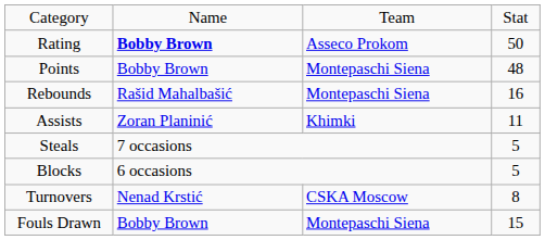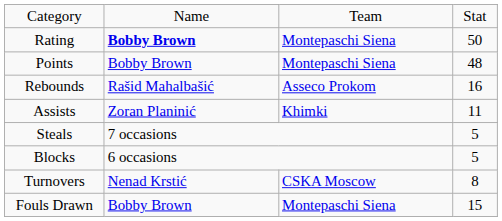 <table class="wikitable sortable" style="text-align: center">
 <tr>
 <td width=100>Category</td>
 <td width=180>Name</td>
 <td width=180>Team</td>
 <td width=40>Stat</td>
 </tr>
 <tr>
 <td>Rating</td>
 <td align="left"><strong> <a href='#'>Bobby Brown</a></strong></td>
-<td align="left"> <a href='#'>Asseco Prokom</a></td>
+<td align="left"> <a href='#'>Montepaschi Siena</a></td>
 <td>50</td>
 </tr>
 <tr>
 <td>Points</td>
 <td align="left"> <a href='#'>Bobby Brown</a></td>
 <td align="left"> <a href='#'>Montepaschi Siena</a></td>
 <td>48</td>
 </tr>
 <tr>
 <td>Rebounds</td>
 <td align="left"> <a href='#'>Rašid Mahalbašić</a></td>
-<td align="left"> <a href='#'>Montepaschi Siena</a></td>
+<td align="left"> <a href='#'>Asseco Prokom</a></td>
 <td>16</td>
 </tr>
 <tr>
 <td>Assists</td>
 <td align="left"> <a href='#'>Zoran Planinić</a></td>
 <td align="left"> <a href='#'>Khimki</a></td>
 <td>11</td>
 </tr>
 <tr>
 <td>Steals</td>
 <td align="left" colspan="2">7 occasions</td>
 <td>5</td>
 </tr>
 <tr>
 <td>Blocks</td>
 <td align="left" colspan="2">6 occasions</td>
 <td>5</td>
 </tr>
 <tr>
 <td>Turnovers</td>
 <td align="left"> <a href='#'>Nenad Krstić</a></td>
 <td align="left"> <a href='#'>CSKA Moscow</a></td>
 <td>8</td>
 </tr>
 <tr>
 <td>Fouls Drawn</td>
 <td align="left"> <a href='#'>Bobby Brown</a></td>
 <td align="left"> <a href='#'>Montepaschi Siena</a></td>
 <td>15</td>
 </tr>
 </table>
